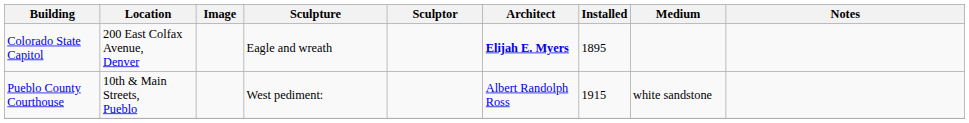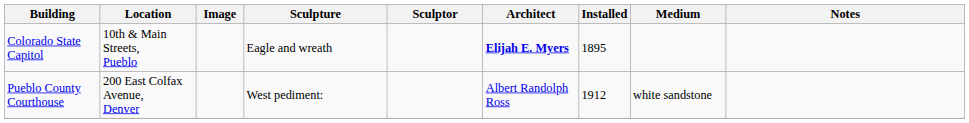 <table class="wikitable sortable">
 <tr>
 <th width="10%">Building</th>
 <th width="10%">Location</th>
 <th width="5%">Image</th>
 <th width="15%">Sculpture</th>
 <th width="10%">Sculptor</th>
 <th width="10%">Architect</th>
 <th width="5%">Installed</th>
 <th width="10%">Medium</th>
 <th width="25%">Notes</th>
 </tr>
 <tr>
 <td><a href='#'>Colorado State Capitol</a></td>
-<td>200 East Colfax Avenue,<br><a href='#'>Denver</a></td>
+<td>10th & Main Streets,<br><a href='#'>Pueblo</a></td>
 <td></td>
 <td>Eagle and wreath</td>
 <td></td>
 <td><strong><a href='#'>Elijah E. Myers</a></strong></td>
 <td>1895</td>
 <td></td>
 <td></td>
 </tr>
 <tr>
 <td><a href='#'>Pueblo County Courthouse</a></td>
-<td>10th & Main Streets,<br><a href='#'>Pueblo</a></td>
+<td>200 East Colfax Avenue,<br><a href='#'>Denver</a></td>
 <td></td>
 <td>West pediment:</td>
 <td></td>
 <td><a href='#'>Albert Randolph Ross</a></td>
-<td>1915</td>
+<td>1912</td>
 <td>white sandstone</td>
 <td></td>
 </tr>
 <tr>
 </tr>
 </table>
